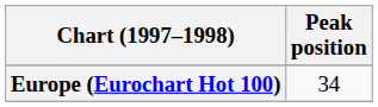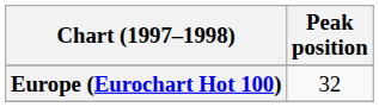 <table class="wikitable sortable plainrowheaders" style="text-align:center">
 <tr>
 <th>Chart (1997–1998)</th>
 <th>Peak<br>position</th>
 </tr>
 <tr>
 </tr>
 <tr>
 <th scope="row">Europe (<a href='#'>Eurochart Hot 100</a>)</th>
-<td>34</td>
+<td>32</td>
 </tr>
 <tr>
 </tr>
 <tr>
 </tr>
 <tr>
 </tr>
 </table>
